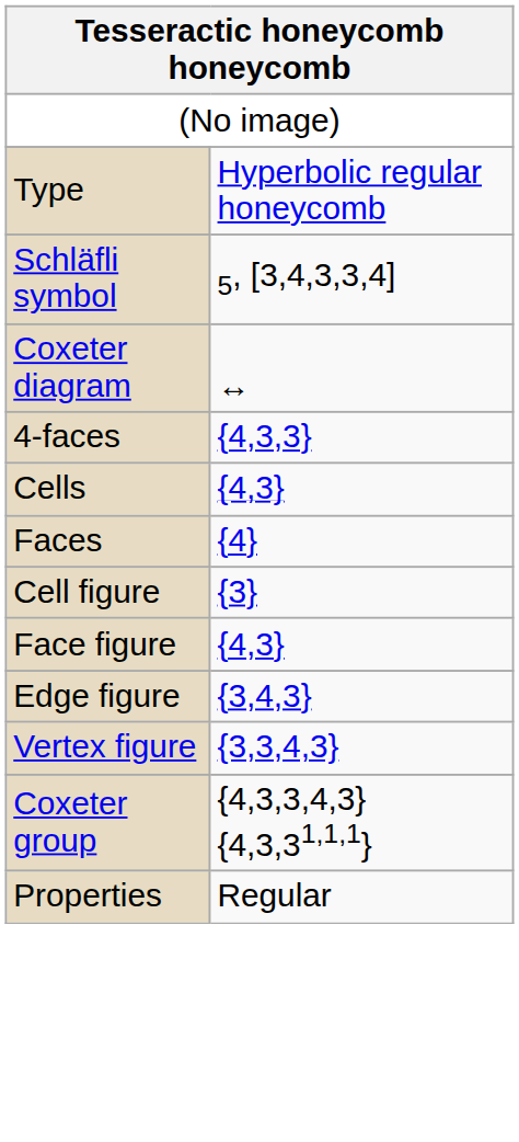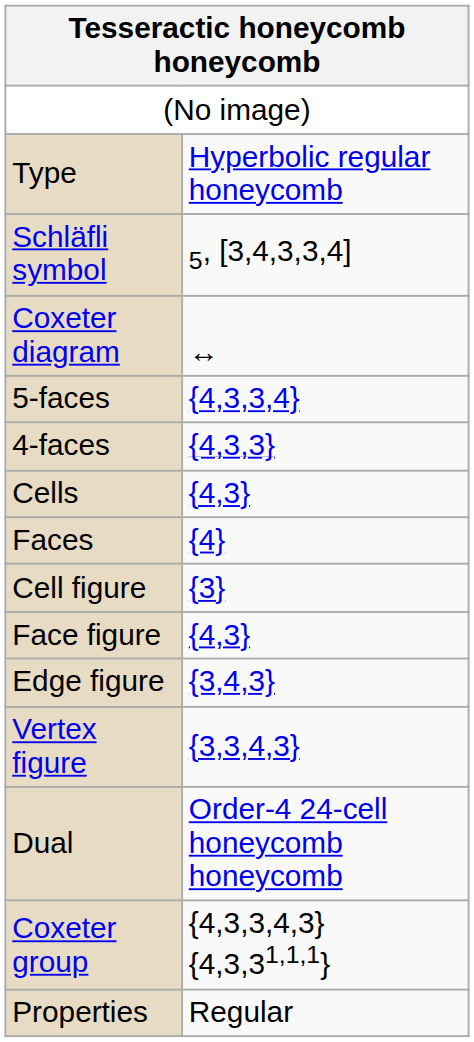 <table class="wikitable" align="right" style="margin-left:10px" width="250">
 <tr>
 <th bgcolor=#e7dcc3 colspan=2>Tesseractic honeycomb honeycomb</th>
 </tr>
 <tr>
 <td bgcolor=#ffffff align=center colspan=2>(No image)</td>
 </tr>
 <tr>
 <td bgcolor=#e7dcc3>Type</td>
 <td><a href='#'>Hyperbolic regular honeycomb</a></td>
 </tr>
 <tr>
 <td bgcolor=#e7dcc3><a href='#'>Schläfli symbol</a></td>
 <td><sub>5</sub>, [3,4,3,3,4]</td>
 </tr>
 <tr>
 <td bgcolor=#e7dcc3><a href='#'>Coxeter diagram</a></td>
 <td><br> ↔ <br></td>
+</tr>
+<tr>
+<td bgcolor=#e7dcc3>5-faces</td>
+<td> <a href='#'>{4,3,3,4}</a></td>
 </tr>
 <tr>
 <td bgcolor=#e7dcc3>4-faces</td>
 <td> <a href='#'>{4,3,3}</a></td>
 </tr>
 <tr>
 <td bgcolor=#e7dcc3>Cells</td>
 <td> <a href='#'>{4,3}</a></td>
 </tr>
 <tr>
 <td bgcolor=#e7dcc3>Faces</td>
 <td> <a href='#'>{4}</a></td>
 </tr>
 <tr>
 <td bgcolor=#e7dcc3>Cell figure</td>
 <td> <a href='#'>{3}</a></td>
 </tr>
 <tr>
 <td bgcolor=#e7dcc3>Face figure</td>
 <td> <a href='#'>{4,3}</a></td>
 </tr>
 <tr>
 <td bgcolor=#e7dcc3>Edge figure</td>
 <td> <a href='#'>{3,4,3}</a></td>
 </tr>
 <tr>
 <td bgcolor=#e7dcc3><a href='#'>Vertex figure</a></td>
 <td> <a href='#'>{3,3,4,3}</a></td>
 </tr>
 <tr>
+<td bgcolor=#e7dcc3>Dual</td>
+<td><a href='#'>Order-4 24-cell honeycomb honeycomb</a></td>
+</tr>
+<tr>
 <td bgcolor=#e7dcc3><a href='#'>Coxeter group</a></td>
 <td>{4,3,3,4,3}<br>{4,3,3<sup>1,1,1</sup>}</td>
 </tr>
 <tr>
 <td bgcolor=#e7dcc3>Properties</td>
 <td>Regular</td>
 </tr>
 </table>
